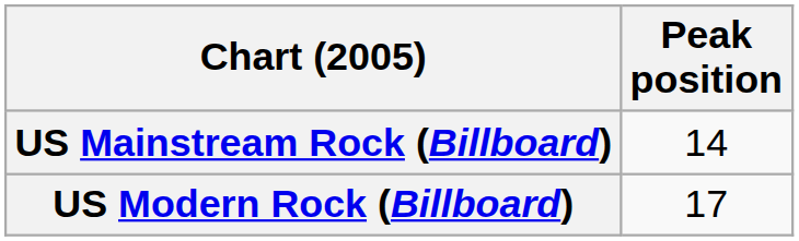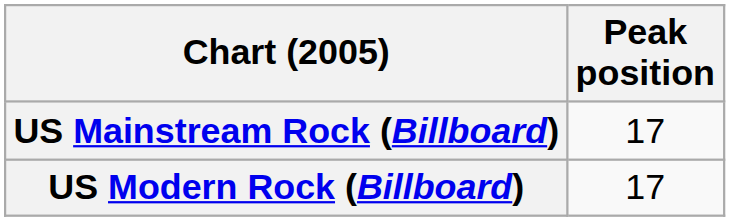 <table class="wikitable plainrowheaders" style="text-align:center">
 <tr>
 <th>Chart (2005)</th>
 <th>Peak<br>position</th>
 </tr>
 <tr>
 <th scope="row">US <a href='#'>Mainstream Rock</a> (<em><a href='#'>Billboard</a></em>)</th>
-<td>14</td>
+<td>17</td>
 </tr>
 <tr>
 <th scope="row">US <a href='#'>Modern Rock</a> (<em><a href='#'>Billboard</a></em>)</th>
 <td>17</td>
 </tr>
 </table>
